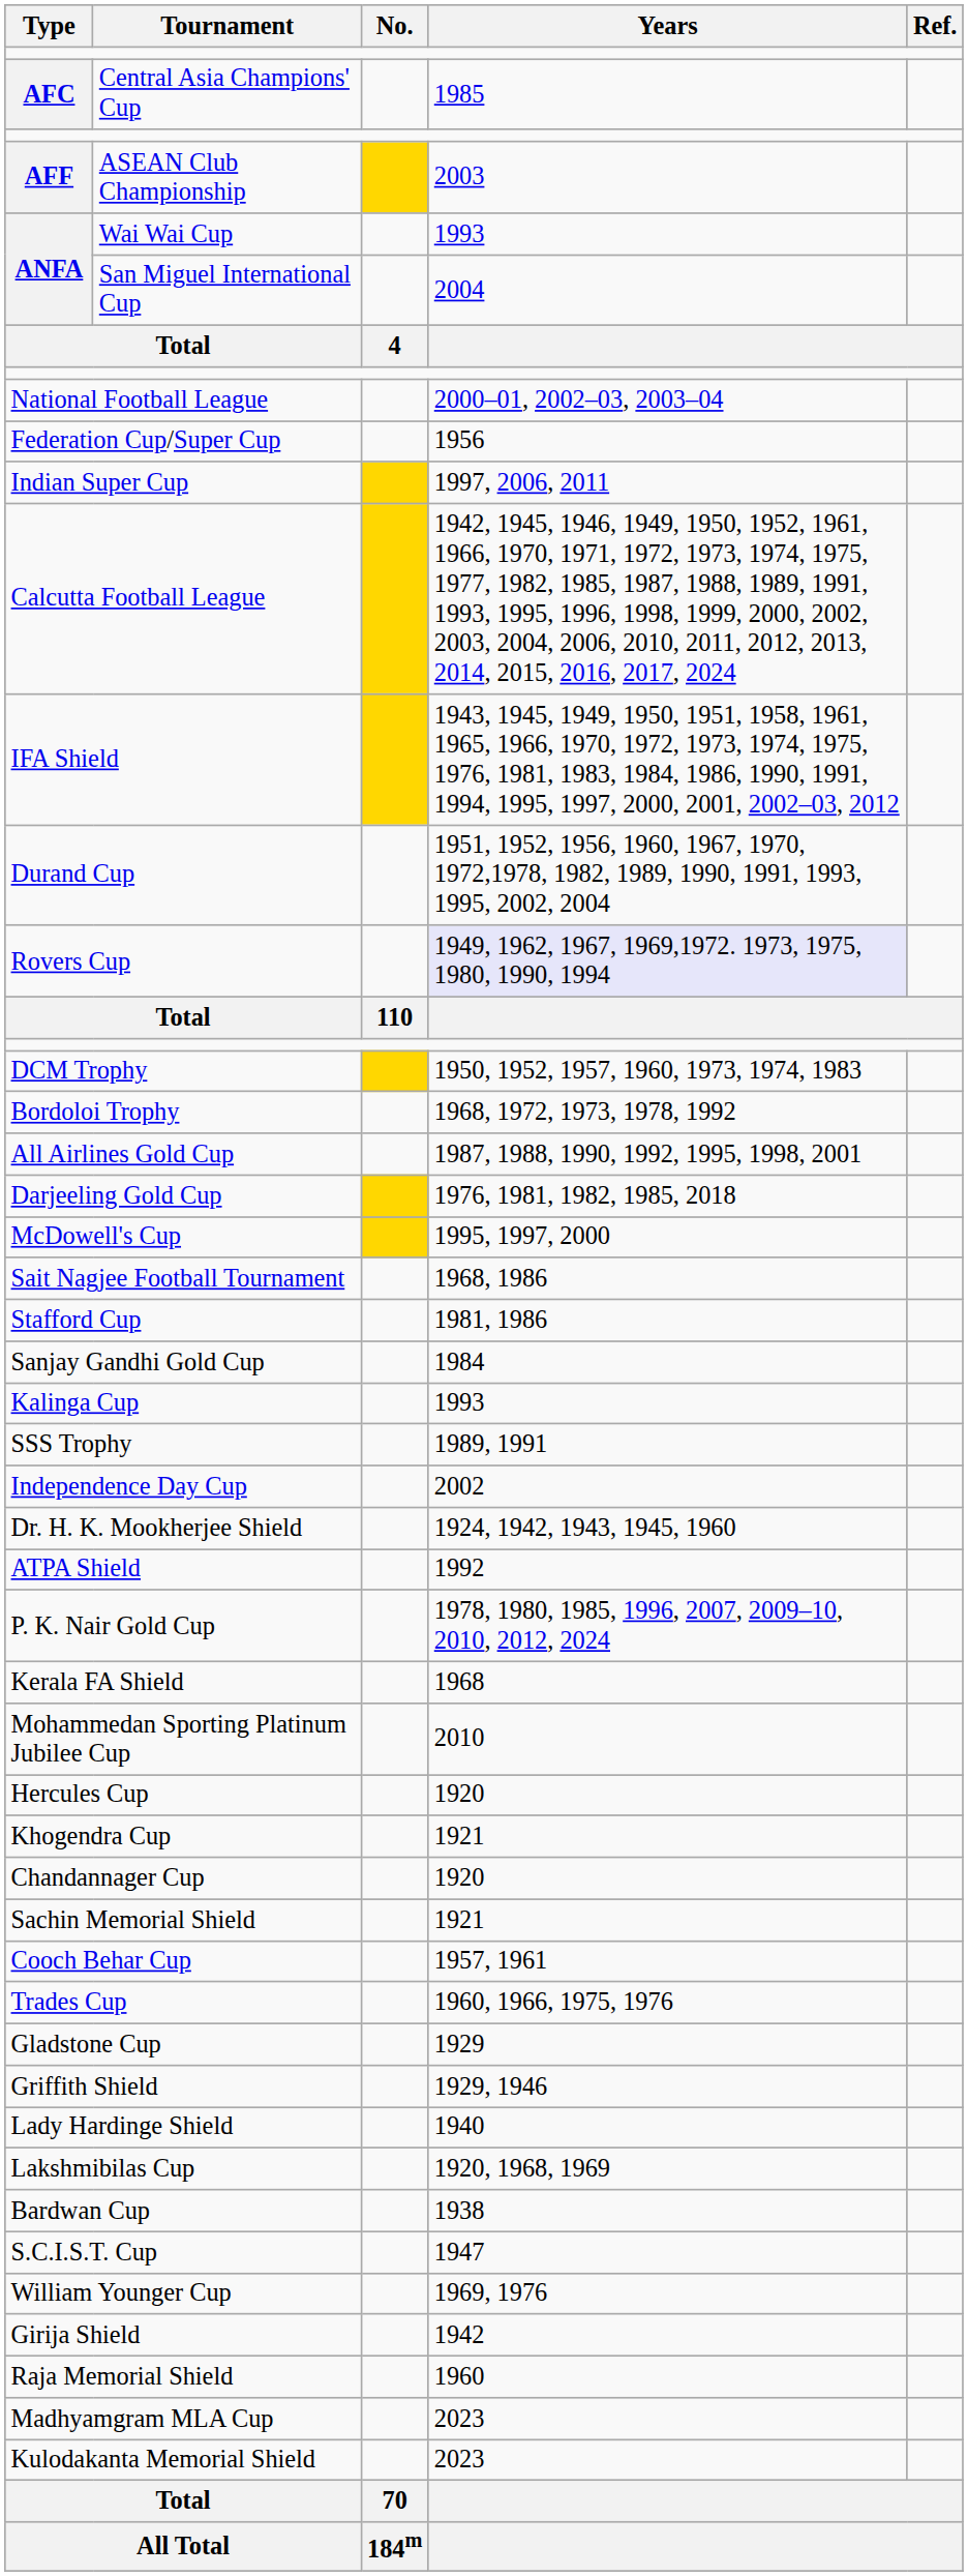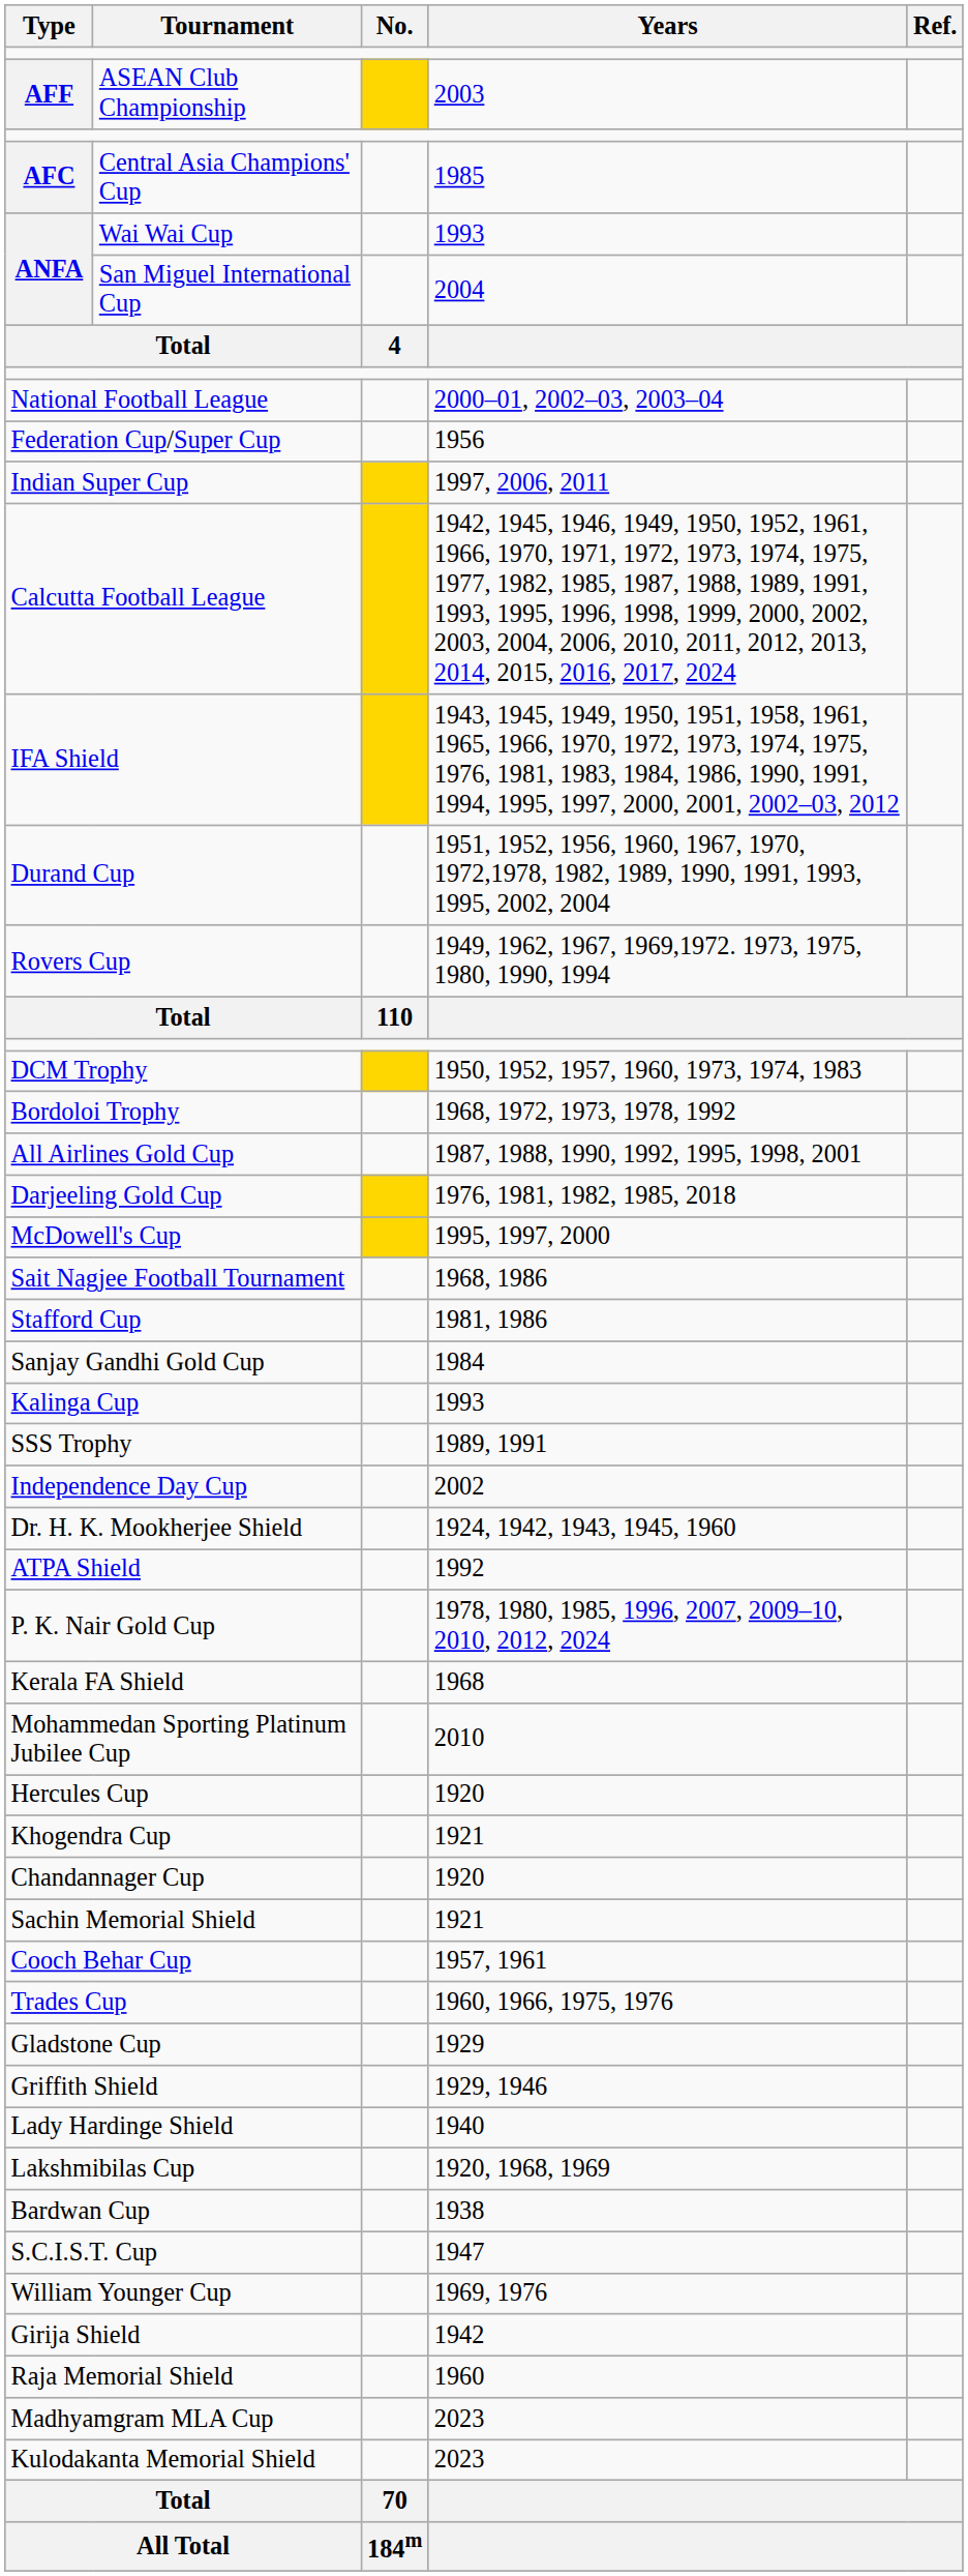 <table class="wikitable" style="font-size:90%; width:88%; text-align:left">
 <tr>
 <th>Type</th>
 <th>Tournament</th>
 <th width="5%">No.</th>
 <th width="50%">Years</th>
 <th width="3%">Ref.</th>
 </tr>
 <tr>
 <td colspan="5"></td>
 </tr>
 <tr>
-<th><a href='#'>AFC</a></th>
-<td> <a href='#'>Central Asia Champions' Cup</a></td>
-<td></td>
-<td><a href='#'>1985</a></td>
+<th><a href='#'>AFF</a></th>
+<td> <a href='#'>ASEAN Club Championship</a></td>
+<td bgcolor="gold"></td>
+<td><a href='#'>2003</a></td>
 <td></td>
 </tr>
 <tr>
 <td colspan="5"></td>
 </tr>
 <tr>
-<th><a href='#'>AFF</a></th>
-<td> <a href='#'>ASEAN Club Championship</a></td>
-<td bgcolor="gold"></td>
-<td><a href='#'>2003</a></td>
+<th><a href='#'>AFC</a></th>
+<td> <a href='#'>Central Asia Champions' Cup</a></td>
+<td></td>
+<td><a href='#'>1985</a></td>
 <td></td>
 </tr>
 <tr>
 <th rowspan="2"><a href='#'>ANFA</a></th>
 <td>  <a href='#'>Wai Wai Cup</a></td>
 <td></td>
 <td><a href='#'>1993</a></td>
 <td></td>
 </tr>
 <tr>
 <td> <a href='#'>San Miguel International Cup</a></td>
 <td></td>
 <td><a href='#'>2004</a></td>
 <td></td>
 </tr>
 <tr>
 <th colspan="2">Total</th>
 <th>4</th>
 <th colspan="2"></th>
 </tr>
 <tr>
 <td colspan="5"></td>
 </tr>
 <tr>
 <td colspan="2"> <a href='#'>National Football League</a></td>
 <td></td>
 <td><a href='#'>2000–01</a>, <a href='#'>2002–03</a>, <a href='#'>2003–04</a></td>
 <td></td>
 </tr>
 <tr>
 <td colspan="2"> <a href='#'>Federation Cup</a>/<a href='#'>Super Cup</a></td>
 <td></td>
 <td>1956</td>
 <td><br></td>
 </tr>
 <tr>
 <td colspan="2"> <a href='#'>Indian Super Cup</a></td>
 <td bgcolor="gold"></td>
 <td>1997, <a href='#'>2006</a>, <a href='#'>2011</a></td>
 <td></td>
 </tr>
 <tr>
 <td colspan="2"> <a href='#'>Calcutta Football League</a></td>
 <td bgcolor="gold"></td>
 <td>1942, 1945, 1946, 1949, 1950, 1952, 1961, 1966, 1970, 1971, 1972, 1973, 1974, 1975, 1977, 1982, 1985, 1987, 1988, 1989, 1991, 1993, 1995, 1996, 1998, 1999, 2000, 2002, 2003, 2004, 2006, 2010, 2011, 2012, 2013, <a href='#'>2014</a>, 2015, <a href='#'>2016</a>, <a href='#'>2017</a>, <a href='#'>2024</a></td>
 <td></td>
 </tr>
 <tr>
 <td colspan="2"> <a href='#'>IFA Shield</a></td>
 <td bgcolor="gold"></td>
 <td>1943, 1945, 1949, 1950, 1951, 1958, 1961, 1965, 1966, 1970, 1972, 1973, 1974, 1975, 1976, 1981, 1983, 1984, 1986, 1990, 1991, 1994, 1995, 1997, 2000, 2001, <a href='#'>2002–03</a>, <a href='#'>2012</a></td>
 <td></td>
 </tr>
 <tr>
 <td colspan="2"> <a href='#'>Durand Cup</a></td>
 <td></td>
 <td>1951, 1952, 1956, 1960, 1967, 1970, 1972,1978, 1982, 1989, 1990, 1991, 1993, 1995, 2002, 2004</td>
 <td></td>
 </tr>
 <tr>
 <td colspan="2"> <a href='#'>Rovers Cup</a></td>
 <td></td>
-<td style="background: lavender;">1949, 1962, 1967, 1969,1972. 1973, 1975, 1980, 1990, 1994</td>
+<td>1949, 1962, 1967, 1969,1972. 1973, 1975, 1980, 1990, 1994</td>
 <td></td>
 </tr>
 <tr>
 <th colspan="2">Total</th>
 <th>110</th>
 <th colspan="2"></th>
 </tr>
 <tr>
 <td colspan="5"></td>
 </tr>
 <tr>
 <td colspan="2"> <a href='#'>DCM Trophy</a></td>
 <td bgcolor="gold"></td>
 <td>1950, 1952, 1957, 1960, 1973, 1974, 1983</td>
 <td></td>
 </tr>
 <tr>
 <td colspan="2"> <a href='#'>Bordoloi Trophy</a></td>
 <td></td>
 <td>1968, 1972, 1973, 1978, 1992</td>
 <td></td>
 </tr>
 <tr>
 <td colspan="2"> <a href='#'>All Airlines Gold Cup</a></td>
 <td></td>
 <td>1987, 1988, 1990, 1992, 1995, 1998, 2001</td>
 <td></td>
 </tr>
 <tr>
 <td colspan="2"> <a href='#'>Darjeeling Gold Cup</a></td>
 <td bgcolor="gold"></td>
 <td>1976, 1981, 1982, 1985, 2018</td>
 <td></td>
 </tr>
 <tr>
 <td colspan="2"> <a href='#'>McDowell's Cup</a></td>
 <td bgcolor="gold"></td>
 <td>1995, 1997, 2000</td>
 <td></td>
 </tr>
 <tr>
 <td colspan="2"> <a href='#'>Sait Nagjee Football Tournament</a></td>
 <td></td>
 <td>1968, 1986</td>
 <td></td>
 </tr>
 <tr>
 <td colspan="2"> <a href='#'>Stafford Cup</a></td>
 <td></td>
 <td>1981, 1986</td>
 <td></td>
 </tr>
 <tr>
 <td colspan="2"> Sanjay Gandhi Gold Cup</td>
 <td></td>
 <td>1984</td>
 <td></td>
 </tr>
 <tr>
 <td colspan="2"> <a href='#'>Kalinga Cup</a></td>
 <td></td>
 <td>1993</td>
 <td></td>
 </tr>
 <tr>
 <td colspan="2"> SSS Trophy</td>
 <td></td>
 <td>1989, 1991</td>
 <td></td>
 </tr>
 <tr>
 <td colspan="2"> <a href='#'>Independence Day Cup</a></td>
 <td></td>
 <td>2002</td>
 <td></td>
 </tr>
 <tr>
 <td colspan="2"> Dr. H. K. Mookherjee Shield</td>
 <td></td>
 <td>1924, 1942, 1943, 1945, 1960</td>
 <td></td>
 </tr>
 <tr>
 <td colspan="2"> <a href='#'>ATPA Shield</a></td>
 <td></td>
 <td>1992</td>
 <td></td>
 </tr>
 <tr>
 <td colspan="2"> P. K. Nair Gold Cup</td>
 <td></td>
 <td>1978, 1980, 1985, <a href='#'>1996</a>, <a href='#'>2007</a>, <a href='#'>2009–10</a>, <a href='#'>2010</a>, <a href='#'>2012</a>, <a href='#'>2024</a></td>
 <td></td>
 </tr>
 <tr>
 <td colspan="2"> Kerala FA Shield</td>
 <td></td>
 <td>1968</td>
 <td></td>
 </tr>
 <tr>
 <td colspan="2"> Mohammedan Sporting Platinum Jubilee Cup</td>
 <td></td>
 <td>2010</td>
 <td></td>
 </tr>
 <tr>
 <td colspan="2"> Hercules Cup</td>
 <td></td>
 <td>1920</td>
 <td></td>
 </tr>
 <tr>
 <td colspan="2"> Khogendra Cup</td>
 <td></td>
 <td>1921</td>
 <td></td>
 </tr>
 <tr>
 <td colspan="2"> Chandannager Cup</td>
 <td></td>
 <td>1920</td>
 <td></td>
 </tr>
 <tr>
 <td colspan="2"> Sachin Memorial Shield</td>
 <td></td>
 <td>1921</td>
 <td></td>
 </tr>
 <tr>
 <td colspan="2"> <a href='#'>Cooch Behar Cup</a></td>
 <td></td>
 <td>1957, 1961</td>
 <td></td>
 </tr>
 <tr>
 <td colspan="2"> <a href='#'>Trades Cup</a></td>
 <td></td>
 <td>1960, 1966, 1975, 1976</td>
 <td></td>
 </tr>
 <tr>
 <td colspan="2"> Gladstone Cup</td>
 <td></td>
 <td>1929</td>
 <td></td>
 </tr>
 <tr>
 <td colspan="2"> Griffith Shield</td>
 <td></td>
 <td>1929, 1946</td>
 <td></td>
 </tr>
 <tr>
 <td colspan="2"> Lady Hardinge Shield</td>
 <td></td>
 <td>1940</td>
 <td></td>
 </tr>
 <tr>
 <td colspan="2"> Lakshmibilas Cup</td>
 <td></td>
 <td>1920, 1968, 1969</td>
 <td></td>
 </tr>
 <tr>
 <td colspan="2"> Bardwan Cup</td>
 <td></td>
 <td>1938</td>
 <td></td>
 </tr>
 <tr>
 <td colspan="2"> S.C.I.S.T. Cup</td>
 <td></td>
 <td>1947</td>
 <td></td>
 </tr>
 <tr>
 <td colspan="2"> William Younger Cup</td>
 <td></td>
 <td>1969, 1976</td>
 <td></td>
 </tr>
 <tr>
 <td colspan="2"> Girija Shield</td>
 <td></td>
 <td>1942</td>
 <td></td>
 </tr>
 <tr>
 <td colspan="2"> Raja Memorial Shield</td>
 <td></td>
 <td>1960</td>
 <td></td>
 </tr>
 <tr>
 <td colspan="2"> Madhyamgram MLA Cup</td>
 <td></td>
 <td>2023</td>
 <td></td>
 </tr>
 <tr>
 <td colspan="2"> Kulodakanta Memorial Shield</td>
 <td></td>
 <td>2023</td>
 <td></td>
 </tr>
 <tr>
 <th colspan="2"><strong>Total</strong></th>
 <th>70</th>
 <th colspan="2"></th>
 </tr>
 <tr>
 <th colspan="2"><strong>All Total</strong></th>
 <th><strong>184</strong><sup>m</sup></th>
 <th colspan="2"></th>
 </tr>
 </table>
